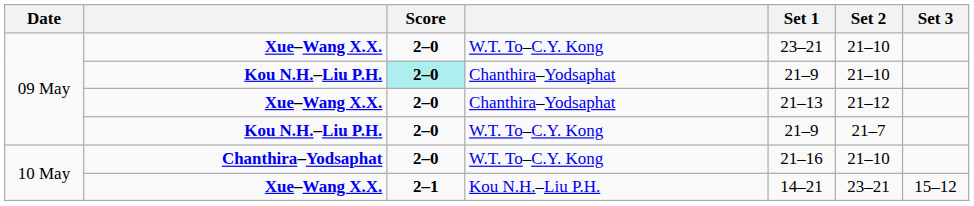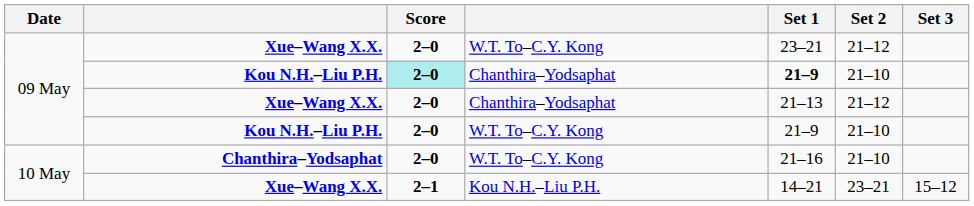 <table class="wikitable" style="text-align: center; font-size:90% ">
 <tr>
 <th width="60">Date</th>
 <th align="right" width="250"></th>
 <th width="60">Score</th>
 <th align="left" width="250"></th>
 <th width="50">Set 1</th>
 <th width="50">Set 2</th>
 <th width="50">Set 3</th>
 </tr>
 <tr>
 <td rowspan=4>09 May</td>
 <td align=right><strong><a href='#'>Xue</a>–<a href='#'>Wang X.X.</a> </strong></td>
 <td align=center><strong>2–0</strong></td>
 <td align=left> <a href='#'>W.T. To</a>–<a href='#'>C.Y. Kong</a></td>
 <td>23–21</td>
-<td>21–10</td>
+<td>21–12</td>
 <td></td>
 </tr>
 <tr>
 <td align=right><strong><a href='#'>Kou N.H.</a>–<a href='#'>Liu P.H.</a> </strong></td>
 <td align=center style="background: paleturquoise;"><strong>2–0</strong></td>
 <td align=left> <a href='#'>Chanthira</a>–<a href='#'>Yodsaphat</a></td>
-<td>21–9</td>
+<td><strong>21–9</strong></td>
 <td>21–10</td>
 <td></td>
 </tr>
 <tr>
 <td align=right><strong><a href='#'>Xue</a>–<a href='#'>Wang X.X.</a> </strong></td>
 <td align=center><strong>2–0</strong></td>
 <td align=left> <a href='#'>Chanthira</a>–<a href='#'>Yodsaphat</a></td>
 <td>21–13</td>
 <td>21–12</td>
 <td></td>
 </tr>
 <tr>
 <td align=right><strong><a href='#'>Kou N.H.</a>–<a href='#'>Liu P.H.</a> </strong></td>
 <td align=center><strong>2–0</strong></td>
 <td align=left> <a href='#'>W.T. To</a>–<a href='#'>C.Y. Kong</a></td>
 <td>21–9</td>
-<td>21–7</td>
+<td>21–10</td>
 <td></td>
 </tr>
 <tr>
 <td rowspan=2>10 May</td>
 <td align=right><strong><a href='#'>Chanthira</a>–<a href='#'>Yodsaphat</a> </strong></td>
 <td align=center><strong>2–0</strong></td>
 <td align=left> <a href='#'>W.T. To</a>–<a href='#'>C.Y. Kong</a></td>
 <td>21–16</td>
 <td>21–10</td>
 <td></td>
 </tr>
 <tr>
 <td align=right><strong><a href='#'>Xue</a>–<a href='#'>Wang X.X.</a> </strong></td>
 <td align=center><strong>2–1</strong></td>
 <td align=left> <a href='#'>Kou N.H.</a>–<a href='#'>Liu P.H.</a></td>
 <td>14–21</td>
 <td>23–21</td>
 <td>15–12</td>
 </tr>
 </table>
